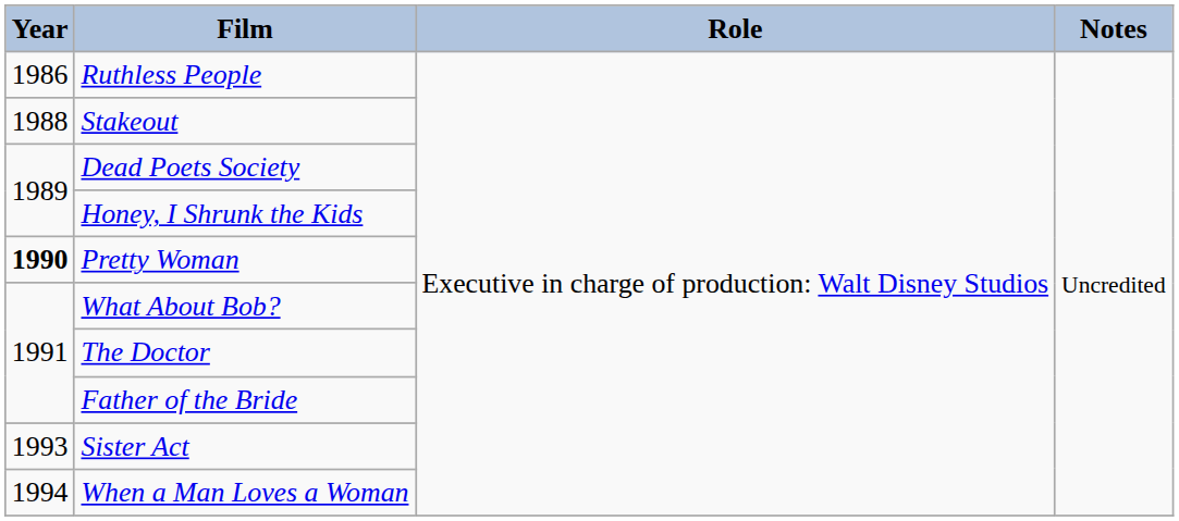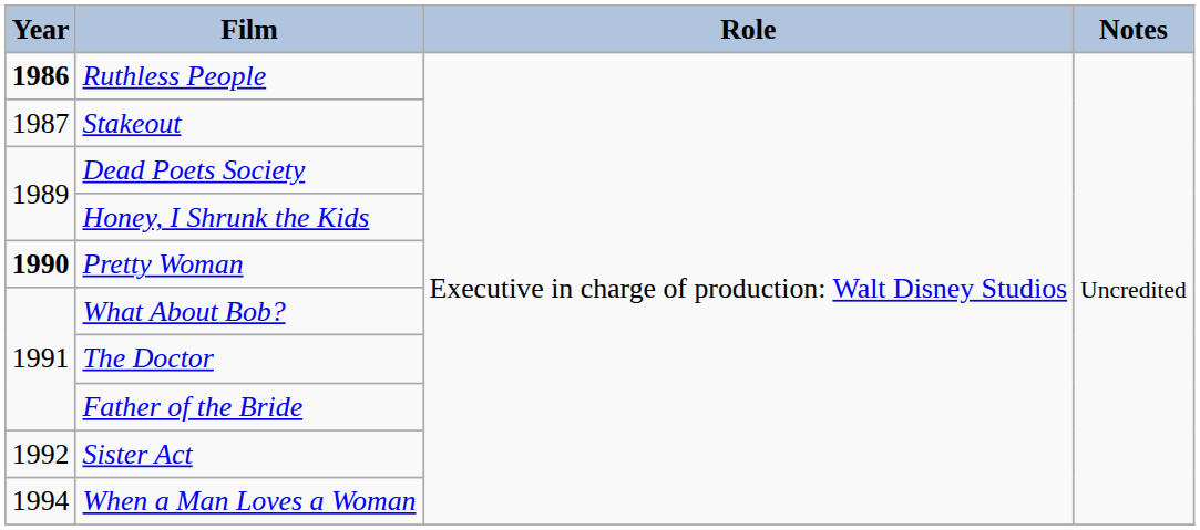 <table class="wikitable" style="font-size:95%;">
 <tr align="center">
 <th style="background:#B0C4DE;">Year</th>
 <th style="background:#B0C4DE;">Film</th>
 <th style="background:#B0C4DE;">Role</th>
 <th style="background:#B0C4DE;">Notes</th>
 </tr>
 <tr>
-<td>1986</td>
+<td><strong>1986</strong></td>
 <td><em><a href='#'>Ruthless People</a></em></td>
 <td rowspan=10>Executive in charge of production: <a href='#'>Walt Disney Studios</a></td>
 <td rowspan=10 style="text-align:center;"><small>Uncredited</small></td>
 </tr>
 <tr>
-<td>1988</td>
+<td>1987</td>
 <td><em><a href='#'>Stakeout</a></em></td>
 </tr>
 <tr>
 <td rowspan=2>1989</td>
 <td><em><a href='#'>Dead Poets Society</a></em></td>
 </tr>
 <tr>
 <td><em><a href='#'>Honey, I Shrunk the Kids</a></em></td>
 </tr>
 <tr>
 <td><strong>1990</strong></td>
 <td><em><a href='#'>Pretty Woman</a></em></td>
 </tr>
 <tr>
 <td rowspan=3>1991</td>
 <td><em><a href='#'>What About Bob?</a></em></td>
 </tr>
 <tr>
 <td><em><a href='#'>The Doctor</a></em></td>
 </tr>
 <tr>
 <td><em><a href='#'>Father of the Bride</a></em></td>
 </tr>
 <tr>
-<td>1993</td>
+<td>1992</td>
 <td><em><a href='#'>Sister Act</a></em></td>
 </tr>
 <tr>
 <td>1994</td>
 <td><em><a href='#'>When a Man Loves a Woman</a></em></td>
 </tr>
 </table>
